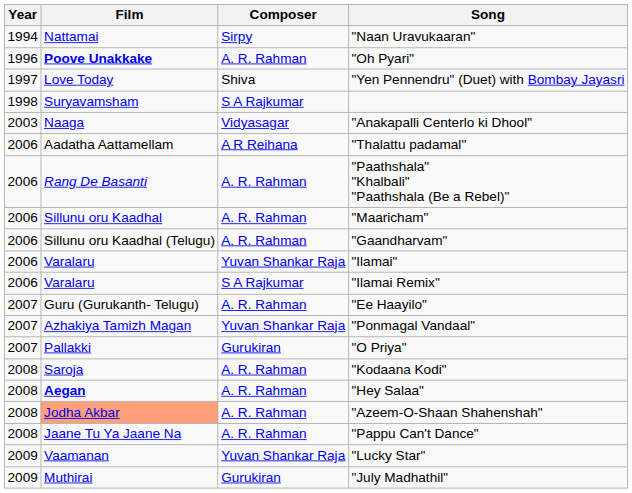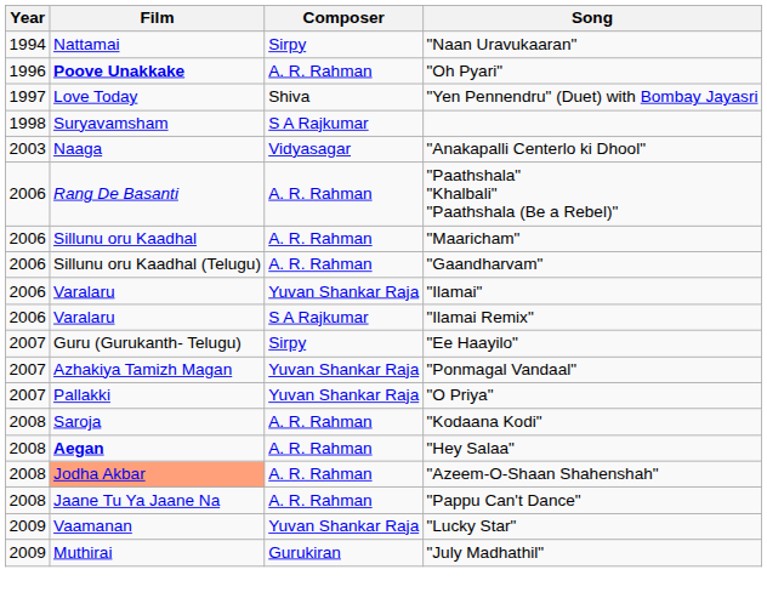 <table class="wikitable">
 <tr>
 <th>Year</th>
 <th>Film</th>
 <th>Composer</th>
 <th>Song</th>
 </tr>
 <tr>
 <td>1994</td>
 <td><a href='#'>Nattamai</a></td>
 <td><a href='#'>Sirpy</a></td>
 <td>"Naan Uravukaaran"</td>
 </tr>
 <tr>
 <td>1996</td>
 <td><strong><a href='#'>Poove Unakkake</a></strong></td>
 <td><a href='#'>A. R. Rahman</a></td>
 <td>"Oh Pyari"</td>
 </tr>
 <tr>
 <td>1997</td>
 <td><a href='#'>Love Today</a></td>
 <td>Shiva</td>
 <td>"Yen Pennendru" (Duet) with <a href='#'>Bombay Jayasri</a></td>
 </tr>
 <tr>
 <td>1998</td>
 <td><a href='#'>Suryavamsham</a></td>
 <td><a href='#'>S A Rajkumar</a></td>
 <td></td>
 </tr>
 <tr>
 <td>2003</td>
 <td><a href='#'>Naaga</a></td>
 <td><a href='#'>Vidyasagar</a></td>
 <td>"Anakapalli Centerlo ki Dhool"</td>
 </tr>
 <tr>
 <td>2006</td>
-<td>Aadatha Aattamellam</td>
-<td><a href='#'>A R Reihana</a></td>
-<td>"Thalattu padamal"</td>
-</tr>
-<tr>
-<td>2006</td>
 <td><em><a href='#'>Rang De Basanti</a></em></td>
 <td><a href='#'>A. R. Rahman</a></td>
 <td>"Paathshala"<br>"Khalbali"<br>"Paathshala (Be a Rebel)"</td>
 </tr>
 <tr>
 <td>2006</td>
 <td><a href='#'>Sillunu oru Kaadhal</a></td>
 <td><a href='#'>A. R. Rahman</a></td>
 <td>"Maaricham"</td>
 </tr>
 <tr>
 <td>2006</td>
 <td>Sillunu oru Kaadhal (Telugu)</td>
 <td><a href='#'>A. R. Rahman</a></td>
 <td>"Gaandharvam"</td>
 </tr>
 <tr>
 <td>2006</td>
 <td><a href='#'>Varalaru</a></td>
 <td><a href='#'>Yuvan Shankar Raja</a></td>
 <td>"Ilamai"</td>
 </tr>
 <tr>
 <td>2006</td>
 <td><a href='#'>Varalaru</a></td>
 <td><a href='#'>S A Rajkumar</a></td>
 <td>"Ilamai Remix"</td>
 </tr>
 <tr>
 <td>2007</td>
 <td>Guru (Gurukanth- Telugu)</td>
-<td><a href='#'>A. R. Rahman</a></td>
+<td><a href='#'>Sirpy</a></td>
 <td>"Ee Haayilo"</td>
 </tr>
 <tr>
 <td>2007</td>
 <td><a href='#'>Azhakiya Tamizh Magan</a></td>
 <td><a href='#'>Yuvan Shankar Raja</a></td>
 <td>"Ponmagal Vandaal"</td>
 </tr>
 <tr>
 <td>2007</td>
 <td><a href='#'>Pallakki</a></td>
-<td><a href='#'>Gurukiran</a></td>
+<td><a href='#'>Yuvan Shankar Raja</a></td>
 <td>"O Priya"</td>
 </tr>
 <tr>
 <td>2008</td>
 <td><a href='#'>Saroja</a></td>
 <td><a href='#'>A. R. Rahman</a></td>
 <td>"Kodaana Kodi"</td>
 </tr>
 <tr>
 <td>2008</td>
 <td><strong><a href='#'>Aegan</a></strong></td>
 <td><a href='#'>A. R. Rahman</a></td>
 <td>"Hey Salaa"</td>
 </tr>
 <tr>
 <td>2008</td>
 <td style="background: lightsalmon;"><a href='#'>Jodha Akbar</a></td>
 <td><a href='#'>A. R. Rahman</a></td>
 <td>"Azeem-O-Shaan Shahenshah"</td>
 </tr>
 <tr>
 <td>2008</td>
 <td><a href='#'>Jaane Tu Ya Jaane Na</a></td>
 <td><a href='#'>A. R. Rahman</a></td>
 <td>"Pappu Can't Dance"</td>
 </tr>
 <tr>
 <td>2009</td>
 <td><a href='#'>Vaamanan</a></td>
 <td><a href='#'>Yuvan Shankar Raja</a></td>
 <td>"Lucky Star"</td>
 </tr>
 <tr>
 <td>2009</td>
 <td><a href='#'>Muthirai</a></td>
 <td><a href='#'>Gurukiran</a></td>
 <td>"July Madhathil"</td>
 </tr>
 </table>
